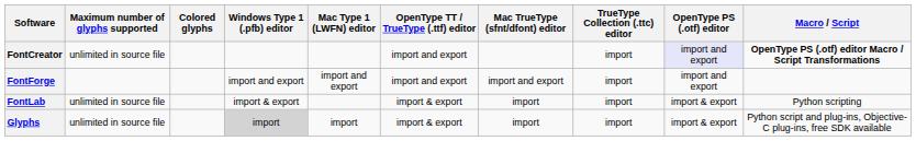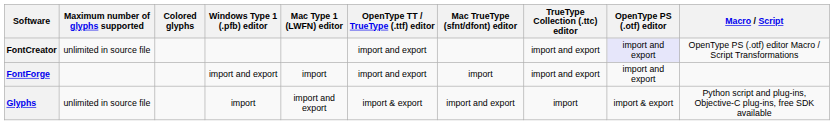 <table class="wikitable sortable" style="font-size: smaller; text-align: center">
 <tr>
 <th>Software</th>
 <th>Maximum number of <a href='#'>glyphs</a> supported</th>
 <th>Colored glyphs</th>
 <th>Windows Type 1 (.pfb) editor</th>
 <th>Mac Type 1 (LWFN) editor</th>
 <th>OpenType TT / <a href='#'>TrueType</a> (.ttf) editor</th>
 <th>Mac TrueType (sfnt/dfont) editor</th>
 <th>TrueType Collection (.ttc) editor</th>
 <th>OpenType PS (.otf) editor</th>
 <th><a href='#'>Macro</a> / <a href='#'>Script</a></th>
 </tr>
 <tr>
 <th style="text-align:left">FontCreator</th>
 <td>unlimited in source file</td>
 <td> </td>
 <td></td>
 <td></td>
 <td>import and export</td>
 <td></td>
-<td>import</td>
+<td>import and export</td>
 <td style="background: lavender;">import and export</td>
-<td><strong>OpenType PS (.otf) editor Macro / Script Transformations</strong></td>
+<td>OpenType PS (.otf) editor Macro / Script Transformations</td>
 </tr>
 <tr>
 <th style="text-align:left"><a href='#'>FontForge</a></th>
 <td></td>
 <td></td>
 <td>import and export</td>
-<td>import and export</td>
-<td>import and export</td>
+<td>import</td>
 <td>import and export</td>
 <td>import</td>
 <td>import and export</td>
+<td>import and export</td>
 <td></td>
-</tr>
-<tr>
-<th style="text-align:left"><a href='#'>FontLab</a></th>
-<td>unlimited in source file</td>
-<td> </td>
-<td>import & export</td>
-<td></td>
-<td>import & export</td>
-<td>import</td>
-<td>import</td>
-<td>import & export</td>
-<td>Python scripting</td>
 </tr>
 <tr>
 <th style="text-align:left"><a href='#'>Glyphs</a></th>
 <td>unlimited in source file</td>
 <td> </td>
-<td style="background: lightgrey;">import</td>
 <td>import</td>
+<td>import and export</td>
 <td>import & export</td>
-<td>import</td>
+<td>import and export</td>
 <td>import</td>
 <td>import & export</td>
 <td>Python script and plug-ins, Objective-C plug-ins, free SDK available</td>
 </tr>
 </table>
